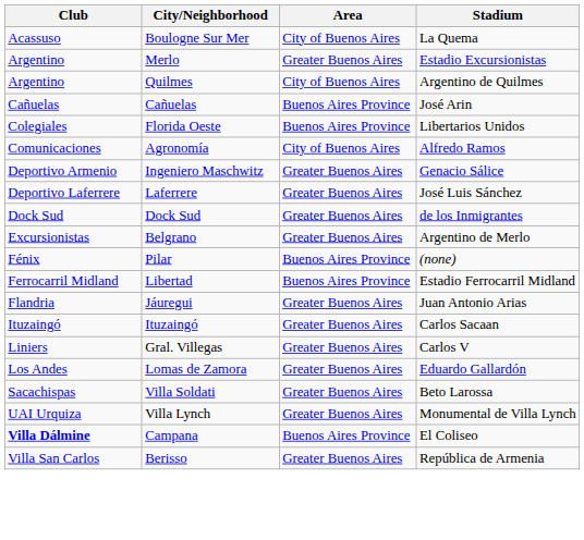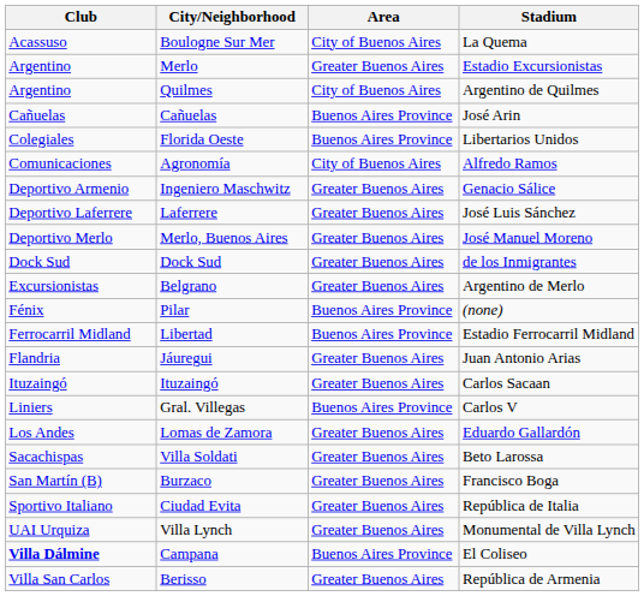 <table class="wikitable sortable">
 <tr>
 <th width=150px>Club</th>
 <th width=150px>City/Neighborhood</th>
 <th width=150px>Area</th>
 <th width= px>Stadium</th>
 </tr>
 <tr>
 <td><a href='#'>Acassuso</a></td>
 <td><a href='#'>Boulogne Sur Mer</a></td>
 <td><a href='#'>City of Buenos Aires</a></td>
 <td>La Quema</td>
 </tr>
 <tr>
 <td><a href='#'>Argentino</a></td>
 <td><a href='#'>Merlo</a></td>
 <td><a href='#'>Greater Buenos Aires</a></td>
 <td><a href='#'>Estadio Excursionistas</a></td>
 </tr>
 <tr>
 <td><a href='#'>Argentino</a></td>
 <td><a href='#'>Quilmes</a></td>
 <td><a href='#'>City of Buenos Aires</a></td>
 <td>Argentino de Quilmes</td>
 </tr>
 <tr>
 <td><a href='#'>Cañuelas</a></td>
 <td><a href='#'>Cañuelas</a></td>
 <td><a href='#'>Buenos Aires Province</a></td>
 <td>José Arin</td>
 </tr>
 <tr>
 <td><a href='#'>Colegiales</a></td>
 <td><a href='#'>Florida Oeste</a></td>
 <td><a href='#'>Buenos Aires Province</a></td>
 <td>Libertarios Unidos</td>
 </tr>
 <tr>
 <td><a href='#'>Comunicaciones</a></td>
 <td><a href='#'>Agronomía</a></td>
 <td><a href='#'>City of Buenos Aires</a></td>
 <td><a href='#'>Alfredo Ramos</a></td>
 </tr>
 <tr>
 <td><a href='#'>Deportivo Armenio</a></td>
 <td><a href='#'>Ingeniero Maschwitz</a></td>
 <td><a href='#'>Greater Buenos Aires</a></td>
 <td><a href='#'>Genacio Sálice</a></td>
 </tr>
 <tr>
 <td><a href='#'>Deportivo Laferrere</a></td>
 <td><a href='#'>Laferrere</a></td>
 <td><a href='#'>Greater Buenos Aires</a></td>
 <td>José Luis Sánchez</td>
 </tr>
 <tr>
+<td><a href='#'>Deportivo Merlo</a></td>
+<td><a href='#'>Merlo, Buenos Aires</a></td>
+<td><a href='#'>Greater Buenos Aires</a></td>
+<td><a href='#'>José Manuel Moreno</a></td>
+</tr>
+<tr>
 <td><a href='#'>Dock Sud</a></td>
 <td><a href='#'>Dock Sud</a></td>
 <td><a href='#'>Greater Buenos Aires</a></td>
 <td><a href='#'>de los Inmigrantes</a></td>
 </tr>
 <tr>
 <td><a href='#'>Excursionistas</a></td>
 <td><a href='#'>Belgrano</a></td>
 <td><a href='#'>Greater Buenos Aires</a></td>
 <td>Argentino de Merlo</td>
 </tr>
 <tr>
 <td><a href='#'>Fénix</a></td>
 <td><a href='#'>Pilar</a></td>
 <td><a href='#'>Buenos Aires Province</a></td>
 <td><em>(none)</em></td>
 </tr>
 <tr>
 <td><a href='#'>Ferrocarril Midland</a></td>
 <td><a href='#'>Libertad</a></td>
 <td><a href='#'>Buenos Aires Province</a></td>
 <td>Estadio Ferrocarril Midland</td>
 </tr>
 <tr>
 <td><a href='#'>Flandria</a></td>
 <td><a href='#'>Jáuregui</a></td>
 <td><a href='#'>Greater Buenos Aires</a></td>
 <td>Juan Antonio Arias</td>
 </tr>
 <tr>
 <td><a href='#'>Ituzaingó</a></td>
 <td><a href='#'>Ituzaingó</a></td>
 <td><a href='#'>Greater Buenos Aires</a></td>
 <td>Carlos Sacaan</td>
 </tr>
 <tr>
 <td><a href='#'>Liniers</a></td>
 <td>Gral. Villegas</td>
-<td><a href='#'>Greater Buenos Aires</a></td>
+<td><a href='#'>Buenos Aires Province</a></td>
 <td>Carlos V</td>
 </tr>
 <tr>
 <td><a href='#'>Los Andes</a></td>
 <td><a href='#'>Lomas de Zamora</a></td>
 <td><a href='#'>Greater Buenos Aires</a></td>
 <td><a href='#'>Eduardo Gallardón</a></td>
 </tr>
 <tr>
 <td><a href='#'>Sacachispas</a></td>
 <td><a href='#'>Villa Soldati</a></td>
 <td><a href='#'>Greater Buenos Aires</a></td>
 <td>Beto Larossa</td>
+</tr>
+<tr>
+<td><a href='#'>San Martín (B)</a></td>
+<td><a href='#'>Burzaco</a></td>
+<td><a href='#'>Greater Buenos Aires</a></td>
+<td>Francisco Boga</td>
+</tr>
+<tr>
+<td><a href='#'>Sportivo Italiano</a></td>
+<td><a href='#'>Ciudad Evita</a></td>
+<td><a href='#'>Greater Buenos Aires</a></td>
+<td>República de Italia</td>
 </tr>
 <tr>
 <td><a href='#'>UAI Urquiza</a></td>
 <td>Villa Lynch</td>
 <td><a href='#'>Greater Buenos Aires</a></td>
 <td>Monumental de Villa Lynch</td>
 </tr>
 <tr>
 <td><strong><a href='#'>Villa Dálmine</a></strong></td>
 <td><a href='#'>Campana</a></td>
 <td><a href='#'>Buenos Aires Province</a></td>
 <td>El Coliseo</td>
 </tr>
 <tr>
 <td><a href='#'>Villa San Carlos</a></td>
 <td><a href='#'>Berisso</a></td>
 <td><a href='#'>Greater Buenos Aires</a></td>
 <td>República de Armenia</td>
 </tr>
 </table>
